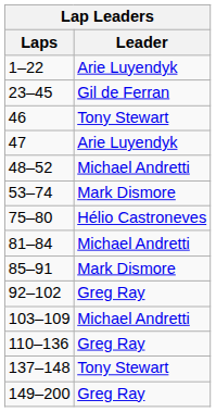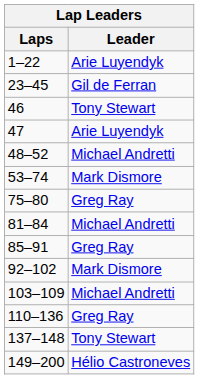 <table class="wikitable">
 <tr>
 <th colspan=2>Lap Leaders</th>
 </tr>
 <tr>
 <th>Laps</th>
 <th>Leader</th>
 </tr>
 <tr>
 <td>1–22</td>
 <td><a href='#'>Arie Luyendyk</a></td>
 </tr>
 <tr>
 <td>23–45</td>
 <td><a href='#'>Gil de Ferran</a></td>
 </tr>
 <tr>
 <td>46</td>
 <td><a href='#'>Tony Stewart</a></td>
 </tr>
 <tr>
 <td>47</td>
 <td><a href='#'>Arie Luyendyk</a></td>
 </tr>
 <tr>
 <td>48–52</td>
 <td><a href='#'>Michael Andretti</a></td>
 </tr>
 <tr>
 <td>53–74</td>
 <td><a href='#'>Mark Dismore</a></td>
 </tr>
 <tr>
 <td>75–80</td>
-<td><a href='#'>Hélio Castroneves</a></td>
+<td><a href='#'>Greg Ray</a></td>
 </tr>
 <tr>
 <td>81–84</td>
 <td><a href='#'>Michael Andretti</a></td>
 </tr>
 <tr>
 <td>85–91</td>
-<td><a href='#'>Mark Dismore</a></td>
+<td><a href='#'>Greg Ray</a></td>
 </tr>
 <tr>
 <td>92–102</td>
-<td><a href='#'>Greg Ray</a></td>
+<td><a href='#'>Mark Dismore</a></td>
 </tr>
 <tr>
 <td>103–109</td>
 <td><a href='#'>Michael Andretti</a></td>
 </tr>
 <tr>
 <td>110–136</td>
 <td><a href='#'>Greg Ray</a></td>
 </tr>
 <tr>
 <td>137–148</td>
 <td><a href='#'>Tony Stewart</a></td>
 </tr>
 <tr>
 <td>149–200</td>
-<td><a href='#'>Greg Ray</a></td>
+<td><a href='#'>Hélio Castroneves</a></td>
 </tr>
 </table>
